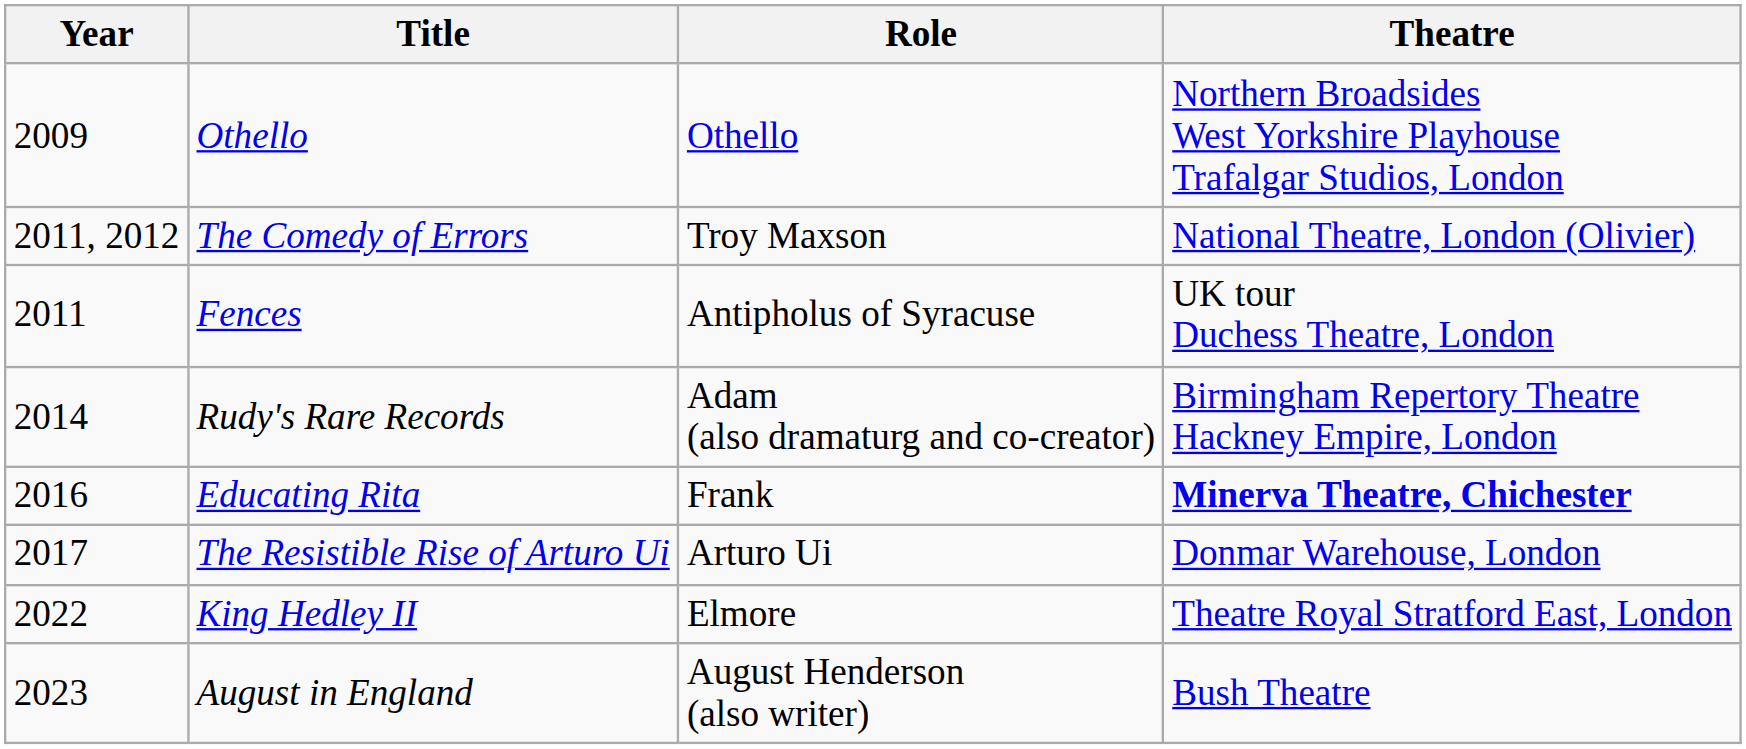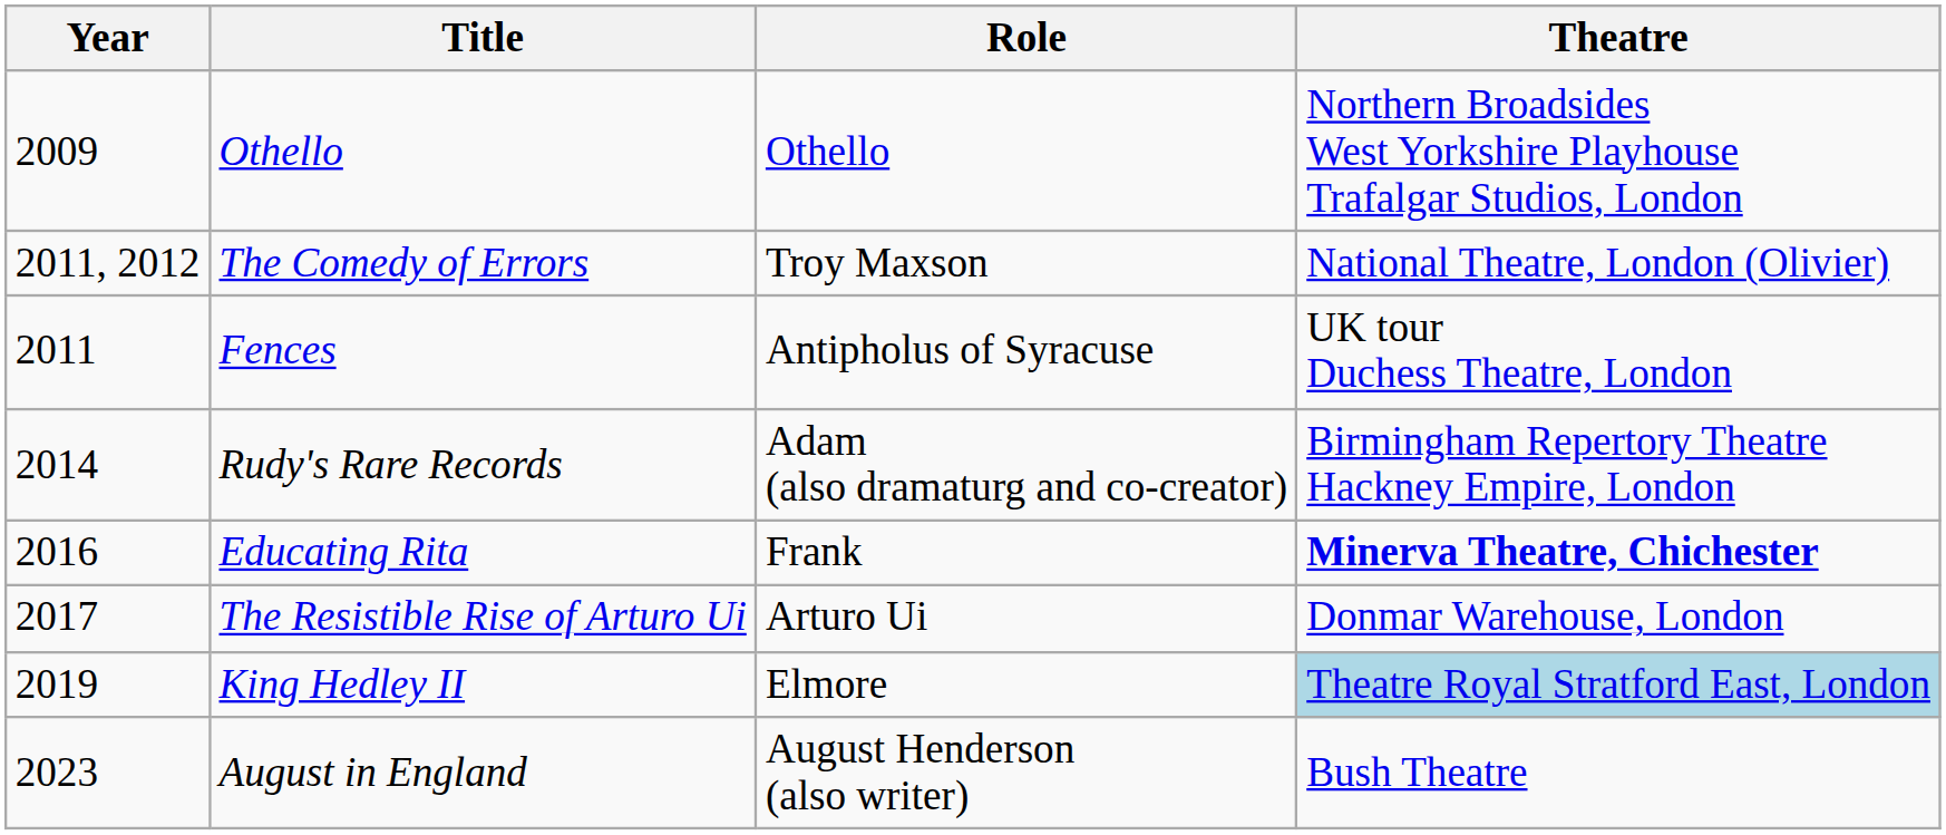 <table class="wikitable sortable">
 <tr>
 <th>Year</th>
 <th>Title</th>
 <th>Role</th>
 <th class="unsortable">Theatre</th>
 </tr>
 <tr>
 <td>2009</td>
 <td><em><a href='#'>Othello</a></em></td>
 <td><a href='#'>Othello</a></td>
 <td><a href='#'>Northern Broadsides</a><br><a href='#'>West Yorkshire Playhouse</a><br><a href='#'>Trafalgar Studios, London</a></td>
 </tr>
 <tr>
 <td>2011, 2012</td>
 <td data-sort-value="Comedy of Errors, The"><em><a href='#'>The Comedy of Errors</a></em></td>
 <td>Troy Maxson</td>
 <td><a href='#'>National Theatre, London (Olivier)</a></td>
 </tr>
 <tr>
 <td>2011</td>
 <td><em><a href='#'>Fences</a></em></td>
 <td>Antipholus of Syracuse</td>
 <td>UK tour<br><a href='#'>Duchess Theatre, London</a></td>
 </tr>
 <tr>
 <td>2014</td>
 <td><em>Rudy's Rare Records</em></td>
 <td>Adam<br>(also dramaturg and co-creator)</td>
 <td><a href='#'>Birmingham Repertory Theatre</a><br><a href='#'>Hackney Empire, London</a></td>
 </tr>
 <tr>
 <td>2016</td>
 <td><em><a href='#'>Educating Rita</a></em></td>
 <td>Frank</td>
 <td><strong><a href='#'>Minerva Theatre, Chichester</a></strong></td>
 </tr>
 <tr>
 <td>2017</td>
 <td data-sort-value="Resistible Rise of Arturo Ui, The"><em><a href='#'>The Resistible Rise of Arturo Ui</a></em></td>
 <td>Arturo Ui</td>
 <td><a href='#'>Donmar Warehouse, London</a></td>
 </tr>
 <tr>
-<td>2022</td>
+<td>2019</td>
 <td><em><a href='#'>King Hedley II</a></em></td>
 <td>Elmore</td>
-<td><a href='#'>Theatre Royal Stratford East, London</a></td>
+<td style="background: lightblue;"><a href='#'>Theatre Royal Stratford East, London</a></td>
 </tr>
 <tr>
 <td>2023</td>
 <td><em>August in England</em></td>
 <td>August Henderson<br>(also writer)</td>
 <td><a href='#'>Bush Theatre</a></td>
 </tr>
 </table>
